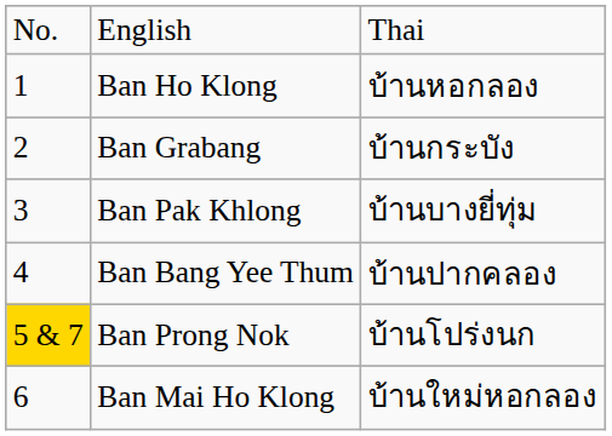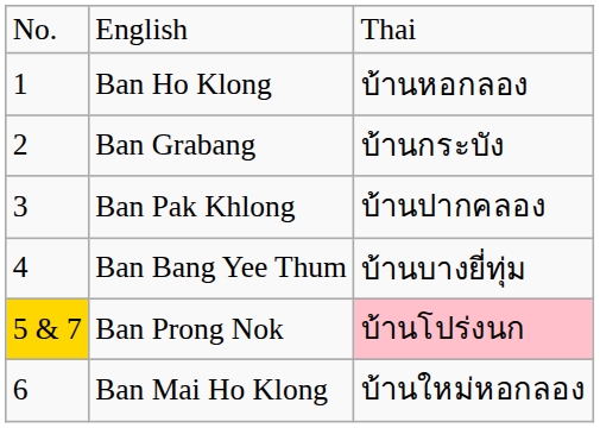 <table class="wikitable">
 <tr>
 <td>No.</td>
 <td>English</td>
 <td>Thai</td>
 </tr>
 <tr>
 <td>1</td>
 <td>Ban Ho Klong</td>
 <td>บ้านหอกลอง</td>
 </tr>
 <tr>
 <td>2</td>
 <td>Ban Grabang</td>
 <td>บ้านกระบัง</td>
 </tr>
 <tr>
 <td>3</td>
 <td>Ban Pak Khlong</td>
-<td>บ้านบางยี่ทุ่ม</td>
+<td>บ้านปากคลอง</td>
 </tr>
 <tr>
 <td>4</td>
 <td>Ban Bang Yee Thum</td>
-<td>บ้านปากคลอง</td>
+<td>บ้านบางยี่ทุ่ม</td>
 </tr>
 <tr>
 <td style="background: gold;">5 & 7</td>
 <td>Ban Prong Nok</td>
-<td>บ้านโปร่งนก</td>
+<td style="background: pink;">บ้านโปร่งนก</td>
 </tr>
 <tr>
 <td>6</td>
 <td>Ban Mai Ho Klong</td>
 <td>บ้านใหม่หอกลอง</td>
 </tr>
 </table>
